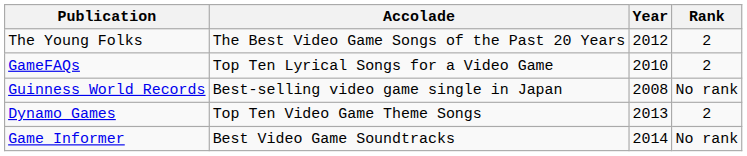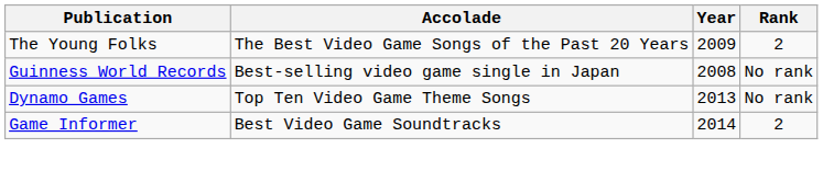 <table class="wikitable plainrowheaders">
 <tr>
 <th>Publication</th>
 <th>Accolade</th>
 <th>Year</th>
 <th>Rank</th>
 </tr>
 <tr>
 <td>The Young Folks</td>
 <td>The Best Video Game Songs of the Past 20 Years</td>
-<td>2012</td>
-<td style="text-align:center;">2</td>
-</tr>
-<tr>
-<td><a href='#'>GameFAQs</a></td>
-<td>Top Ten Lyrical Songs for a Video Game</td>
-<td>2010</td>
+<td>2009</td>
 <td style="text-align:center;">2</td>
 </tr>
 <tr>
 <td><a href='#'>Guinness World Records</a></td>
 <td>Best-selling video game single in Japan</td>
 <td>2008</td>
 <td style="text-align:center;">No rank</td>
 </tr>
 <tr>
 <td><a href='#'>Dynamo Games</a></td>
 <td>Top Ten Video Game Theme Songs</td>
 <td>2013</td>
-<td style="text-align:center;">2</td>
+<td style="text-align:center;">No rank</td>
 </tr>
 <tr>
 <td><a href='#'>Game Informer</a></td>
 <td>Best Video Game Soundtracks</td>
 <td>2014</td>
-<td style="text-align:center;">No rank</td>
+<td style="text-align:center;">2</td>
 </tr>
 </table>
